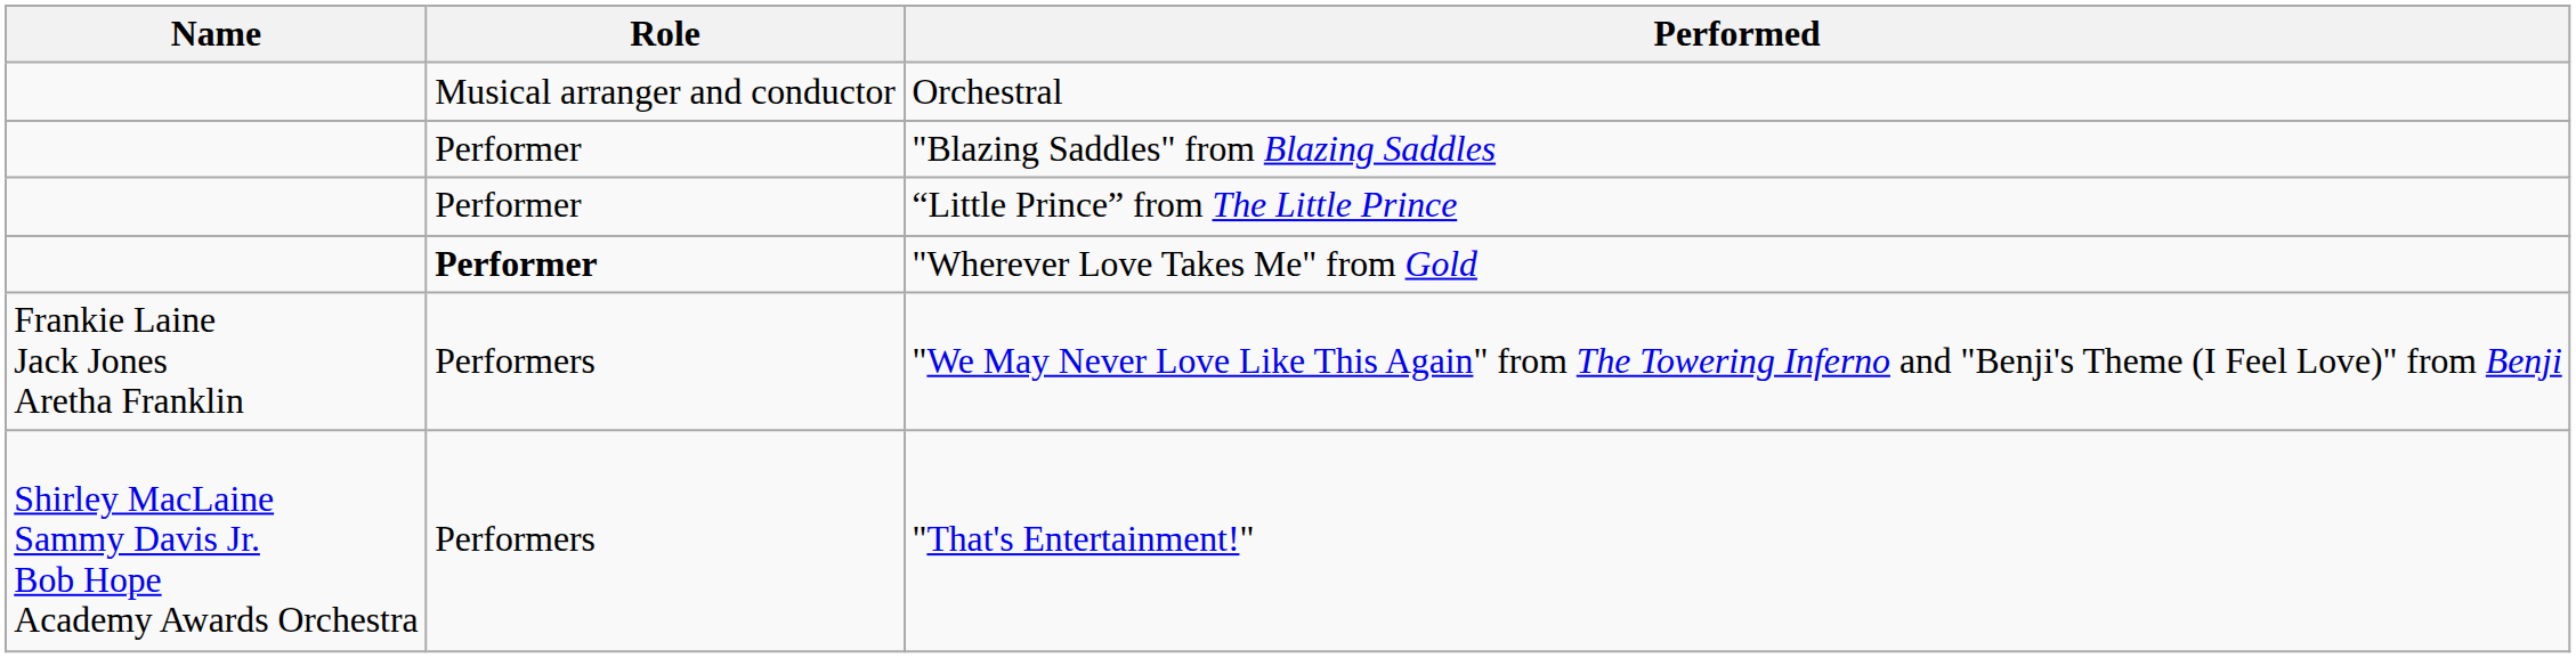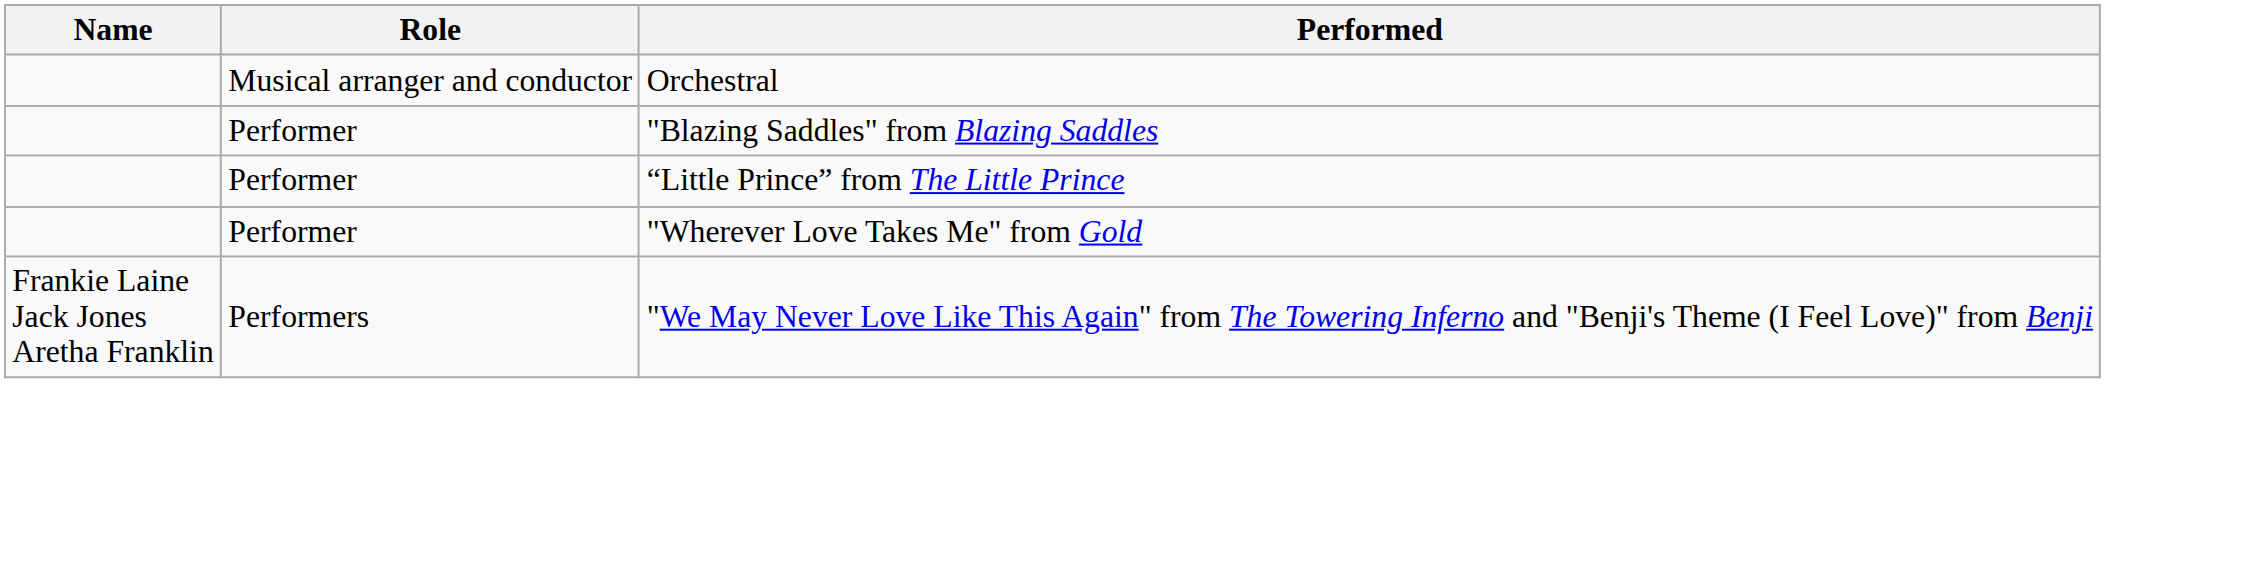 <table class="wikitable sortable">
 <tr>
 <th>Name</th>
 <th>Role</th>
 <th>Performed</th>
 </tr>
 <tr>
 <td></td>
 <td>Musical arranger and conductor</td>
 <td>Orchestral</td>
 </tr>
 <tr>
 <td></td>
 <td>Performer</td>
 <td>"Blazing Saddles" from <em><a href='#'>Blazing Saddles</a></em></td>
 </tr>
 <tr>
 <td></td>
 <td>Performer</td>
 <td>“Little Prince” from <em><a href='#'>The Little Prince</a></em></td>
 </tr>
 <tr>
 <td></td>
-<td><strong>Performer</strong></td>
+<td>Performer</td>
 <td>"Wherever Love Takes Me" from <em><a href='#'>Gold</a></em></td>
 </tr>
 <tr>
 <td>Frankie Laine<br>Jack Jones<br>Aretha Franklin</td>
 <td>Performers</td>
 <td>"<a href='#'>We May Never Love Like This Again</a>" from <em><a href='#'>The Towering Inferno</a></em> and "Benji's Theme (I Feel Love)" from <em><a href='#'>Benji</a></em></td>
 </tr>
-<tr>
-<td><br><a href='#'>Shirley MacLaine</a><br><a href='#'>Sammy Davis Jr.</a><br><a href='#'>Bob Hope</a><br>Academy Awards Orchestra</td>
-<td>Performers</td>
-<td>"<a href='#'>That's Entertainment!</a>"</td>
-</tr>
 </table>
